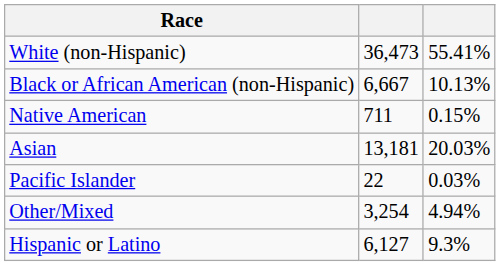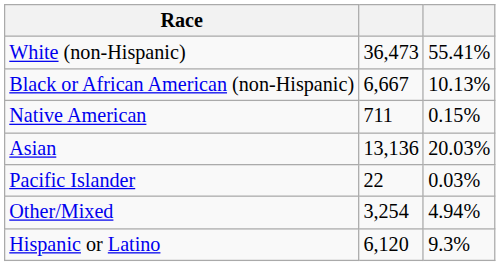 <table class="wikitable">
 <tr>
 <th>Race</th>
 <th></th>
 <th></th>
 </tr>
 <tr>
 <td><a href='#'>White</a> (non-Hispanic)</td>
 <td>36,473</td>
 <td>55.41%</td>
 </tr>
 <tr>
 <td><a href='#'>Black or African American</a> (non-Hispanic)</td>
 <td>6,667</td>
 <td>10.13%</td>
 </tr>
 <tr>
 <td><a href='#'>Native American</a></td>
 <td>711</td>
 <td>0.15%</td>
 </tr>
 <tr>
 <td><a href='#'>Asian</a></td>
-<td>13,181</td>
+<td>13,136</td>
 <td>20.03%</td>
 </tr>
 <tr>
 <td><a href='#'>Pacific Islander</a></td>
 <td>22</td>
 <td>0.03%</td>
 </tr>
 <tr>
 <td><a href='#'>Other/Mixed</a></td>
 <td>3,254</td>
 <td>4.94%</td>
 </tr>
 <tr>
 <td><a href='#'>Hispanic</a> or <a href='#'>Latino</a></td>
-<td>6,127</td>
+<td>6,120</td>
 <td>9.3%</td>
 </tr>
 </table>
